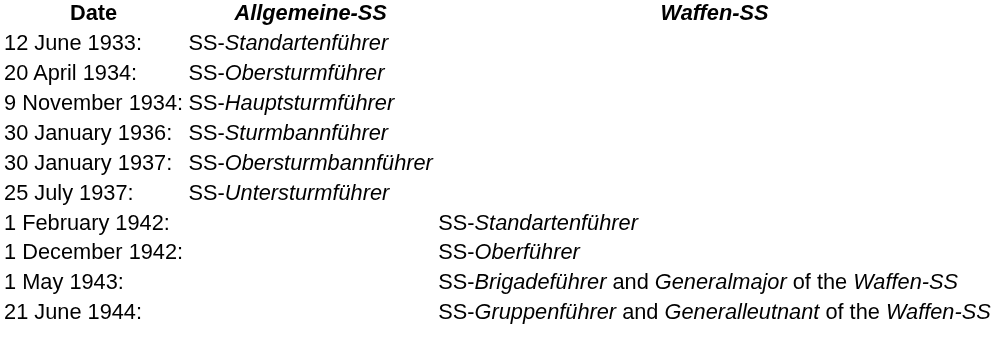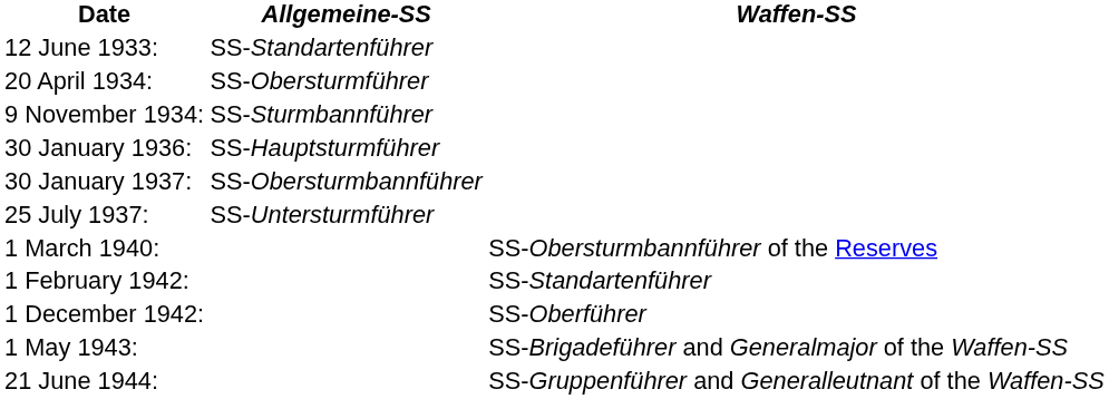 <table>
 <tr>
 <th>Date</th>
 <th><em>Allgemeine-SS</em></th>
 <th><em>Waffen-SS</em></th>
 </tr>
 <tr>
 <td>12 June 1933:</td>
 <td>SS-<em>Standartenführer</em></td>
 <td></td>
 </tr>
 <tr>
 <td>20 April 1934:</td>
 <td>SS-<em>Obersturmführer</em></td>
 <td></td>
 </tr>
 <tr>
 <td>9 November 1934:</td>
-<td>SS-<em>Hauptsturmführer</em></td>
+<td>SS-<em>Sturmbannführer</em></td>
 <td></td>
 </tr>
 <tr>
 <td>30 January 1936:</td>
-<td>SS-<em>Sturmbannführer</em></td>
+<td>SS-<em>Hauptsturmführer</em></td>
 <td></td>
 </tr>
 <tr>
 <td>30 January 1937:</td>
 <td>SS-<em>Obersturmbannführer</em></td>
 <td></td>
 </tr>
 <tr>
 <td>25 July 1937:</td>
 <td>SS-<em>Untersturmführer</em></td>
 <td></td>
+</tr>
+<tr>
+<td>1 March 1940:</td>
+<td></td>
+<td>SS-<em>Obersturmbannführer</em> of the <a href='#'>Reserves</a></td>
 </tr>
 <tr>
 <td>1 February 1942:</td>
 <td></td>
 <td>SS-<em>Standartenführer</em></td>
 </tr>
 <tr>
 <td>1 December 1942:</td>
 <td></td>
 <td>SS-<em>Oberführer</em></td>
 </tr>
 <tr>
 <td>1 May 1943:</td>
 <td></td>
 <td>SS-<em>Brigadeführer</em> and <em>Generalmajor</em> of the <em>Waffen-SS</em></td>
 </tr>
 <tr>
 <td>21 June 1944:</td>
 <td></td>
 <td>SS-<em>Gruppenführer</em> and <em>Generalleutnant</em> of the <em>Waffen-SS</em></td>
 </tr>
 </table>
